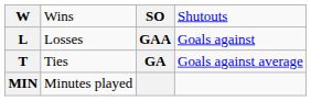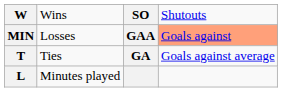 <table class="wikitable">
 <tr>
 <th>W</th>
 <td>Wins</td>
 <th>SO</th>
 <td><a href='#'>Shutouts</a></td>
 </tr>
 <tr>
-<th>L</th>
+<th>MIN</th>
 <td>Losses</td>
 <th>GAA</th>
-<td><a href='#'>Goals against</a></td>
+<td style="background: lightsalmon;"><a href='#'>Goals against</a></td>
 </tr>
 <tr>
 <th>T</th>
 <td>Ties</td>
 <th>GA</th>
 <td><a href='#'>Goals against average</a></td>
 </tr>
 <tr>
-<th>MIN</th>
+<th>L</th>
 <td>Minutes played</td>
 <th></th>
 <td></td>
 </tr>
 </table>
